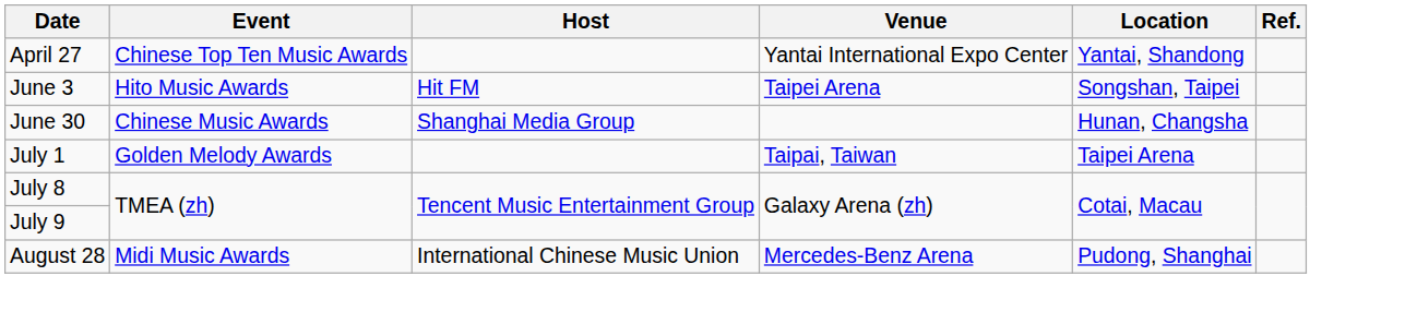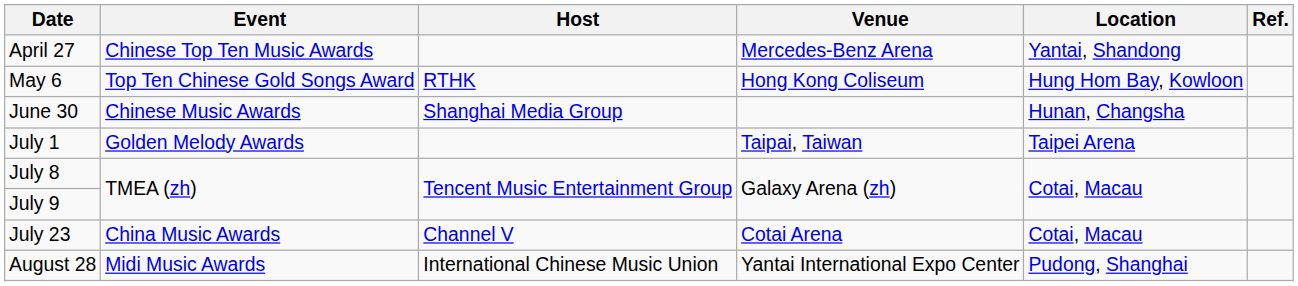 <table class='wikitable'>
 <tr>
 <th>Date</th>
 <th>Event</th>
 <th>Host</th>
 <th>Venue</th>
 <th>Location</th>
 <th>Ref.</th>
 </tr>
 <tr>
 <td>April 27</td>
 <td><a href='#'>Chinese Top Ten Music Awards</a></td>
 <td></td>
-<td>Yantai International Expo Center</td>
+<td><a href='#'>Mercedes-Benz Arena</a></td>
 <td><a href='#'>Yantai</a>, <a href='#'>Shandong</a></td>
 <td></td>
 </tr>
 <tr>
-<td>June 3</td>
-<td><a href='#'>Hito Music Awards</a></td>
-<td><a href='#'>Hit FM</a></td>
-<td><a href='#'>Taipei Arena</a></td>
-<td><a href='#'>Songshan</a>, <a href='#'>Taipei</a></td>
+<td>May 6</td>
+<td><a href='#'>Top Ten Chinese Gold Songs Award</a></td>
+<td><a href='#'>RTHK</a></td>
+<td><a href='#'>Hong Kong Coliseum</a></td>
+<td><a href='#'>Hung Hom Bay</a>, <a href='#'>Kowloon</a></td>
 <td></td>
 </tr>
 <tr>
 <td>June 30</td>
 <td><a href='#'>Chinese Music Awards</a></td>
 <td><a href='#'>Shanghai Media Group</a></td>
 <td></td>
 <td><a href='#'>Hunan</a>, <a href='#'>Changsha</a></td>
 <td></td>
 </tr>
 <tr>
 <td>July 1</td>
 <td><a href='#'>Golden Melody Awards</a></td>
 <td></td>
 <td><a href='#'>Taipai</a>, <a href='#'>Taiwan</a></td>
 <td><a href='#'>Taipei Arena</a></td>
 <td></td>
 </tr>
 <tr>
 <td>July 8</td>
 <td rowspan="2">TMEA (<a href='#'>zh</a>)</td>
 <td rowspan="2"><a href='#'>Tencent Music Entertainment Group</a></td>
 <td rowspan="2">Galaxy Arena (<a href='#'>zh</a>)</td>
 <td rowspan="2"><a href='#'>Cotai</a>, <a href='#'>Macau</a></td>
 <td rowspan="2"></td>
 </tr>
 <tr>
 <td>July 9</td>
 </tr>
 <tr>
+<td>July 23</td>
+<td><a href='#'>China Music Awards</a></td>
+<td><a href='#'>Channel V</a></td>
+<td><a href='#'>Cotai Arena</a></td>
+<td><a href='#'>Cotai</a>, <a href='#'>Macau</a></td>
+<td></td>
+</tr>
+<tr>
 <td>August 28</td>
 <td><a href='#'>Midi Music Awards</a></td>
 <td>International Chinese Music Union</td>
-<td><a href='#'>Mercedes-Benz Arena</a></td>
+<td>Yantai International Expo Center</td>
 <td><a href='#'>Pudong</a>, <a href='#'>Shanghai</a></td>
 <td></td>
 </tr>
 </table>
